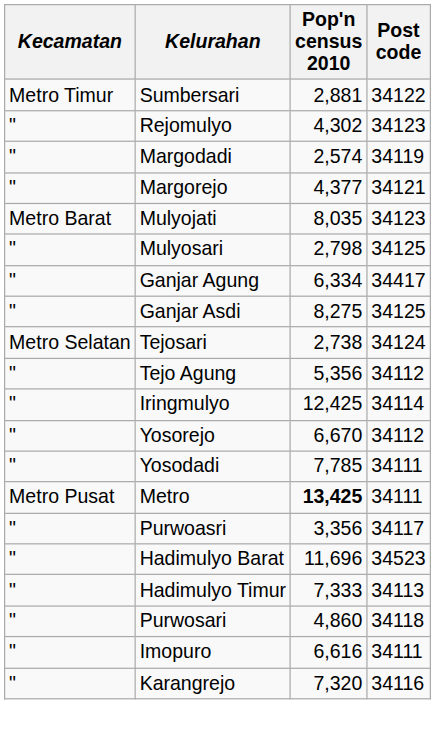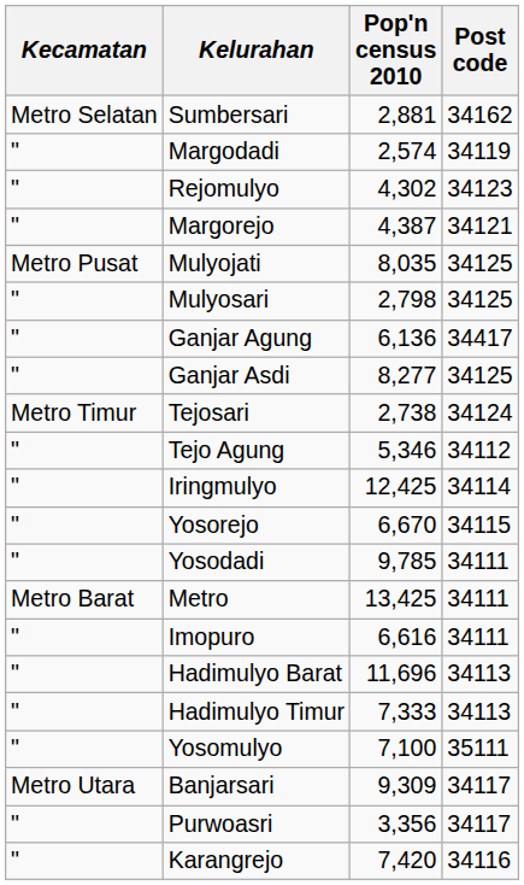 <table class="sortable wikitable">
 <tr>
 <th><em>Kecamatan</em></th>
 <th><em>Kelurahan</em></th>
 <th>Pop'n<br>census<br>2010</th>
 <th>Post<br>code</th>
 </tr>
 <tr>
-<td>Metro Timur</td>
+<td>Metro Selatan</td>
 <td>Sumbersari</td>
 <td align="right">2,881</td>
-<td>34122</td>
+<td>34162</td>
+</tr>
+<tr>
+<td>"</td>
+<td>Margodadi</td>
+<td align="right">2,574</td>
+<td>34119</td>
 </tr>
 <tr>
 <td>"</td>
 <td>Rejomulyo</td>
 <td align="right">4,302</td>
 <td>34123</td>
 </tr>
 <tr>
 <td>"</td>
-<td>Margodadi</td>
-<td align="right">2,574</td>
-<td>34119</td>
-</tr>
-<tr>
-<td>"</td>
 <td>Margorejo</td>
-<td align="right">4,377</td>
+<td align="right">4,387</td>
 <td>34121</td>
 </tr>
 <tr>
-<td>Metro Barat</td>
+<td>Metro Pusat</td>
 <td>Mulyojati</td>
 <td align="right">8,035</td>
-<td>34123</td>
+<td>34125</td>
 </tr>
 <tr>
 <td>"</td>
 <td>Mulyosari</td>
 <td align="right">2,798</td>
 <td>34125</td>
 </tr>
 <tr>
 <td>"</td>
 <td>Ganjar Agung</td>
-<td align="right">6,334</td>
+<td align="right">6,136</td>
 <td>34417</td>
 </tr>
 <tr>
 <td>"</td>
 <td>Ganjar Asdi</td>
-<td align="right">8,275</td>
+<td align="right">8,277</td>
 <td>34125</td>
 </tr>
 <tr>
-<td>Metro Selatan</td>
+<td>Metro Timur</td>
 <td>Tejosari</td>
 <td align="right">2,738</td>
 <td>34124</td>
 </tr>
 <tr>
 <td>"</td>
 <td>Tejo Agung</td>
-<td align="right">5,356</td>
+<td align="right">5,346</td>
 <td>34112</td>
 </tr>
 <tr>
 <td>"</td>
 <td>Iringmulyo</td>
 <td align="right">12,425</td>
 <td>34114</td>
 </tr>
 <tr>
 <td>"</td>
 <td>Yosorejo</td>
 <td align="right">6,670</td>
-<td>34112</td>
+<td>34115</td>
 </tr>
 <tr>
 <td>"</td>
 <td>Yosodadi</td>
-<td align="right">7,785</td>
+<td align="right">9,785</td>
 <td>34111</td>
 </tr>
 <tr>
-<td>Metro Pusat</td>
+<td>Metro Barat</td>
 <td>Metro</td>
-<td align="right"><strong>13,425</strong></td>
+<td align="right">13,425</td>
 <td>34111</td>
+</tr>
+<tr>
+<td>"</td>
+<td>Imopuro</td>
+<td align="right">6,616</td>
+<td>34111</td>
+</tr>
+<tr>
+<td>"</td>
+<td>Hadimulyo Barat</td>
+<td align="right">11,696</td>
+<td>34113</td>
+</tr>
+<tr>
+<td>"</td>
+<td>Hadimulyo Timur</td>
+<td align="right">7,333</td>
+<td>34113</td>
+</tr>
+<tr>
+<td>"</td>
+<td>Yosomulyo</td>
+<td align="right">7,100</td>
+<td>35111</td>
+</tr>
+<tr>
+<td>Metro Utara</td>
+<td>Banjarsari</td>
+<td align="right">9,309</td>
+<td>34117</td>
 </tr>
 <tr>
 <td>"</td>
 <td>Purwoasri</td>
 <td align="right">3,356</td>
 <td>34117</td>
 </tr>
 <tr>
 <td>"</td>
-<td>Hadimulyo Barat</td>
-<td align="right">11,696</td>
-<td>34523</td>
-</tr>
-<tr>
-<td>"</td>
-<td>Hadimulyo Timur</td>
-<td align="right">7,333</td>
-<td>34113</td>
-</tr>
-<tr>
-<td>"</td>
-<td>Purwosari</td>
-<td align="right">4,860</td>
-<td>34118</td>
-</tr>
-<tr>
-<td>"</td>
-<td>Imopuro</td>
-<td align="right">6,616</td>
-<td>34111</td>
-</tr>
-<tr>
-<td>"</td>
 <td>Karangrejo</td>
-<td align="right">7,320</td>
+<td align="right">7,420</td>
 <td>34116</td>
 </tr>
 </table>
